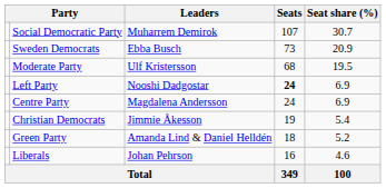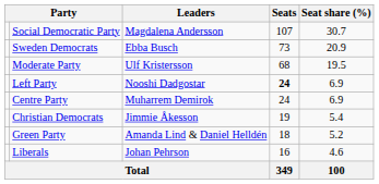 <table class="wikitable">
 <tr>
 <th colspan=2>Party</th>
 <th>Leaders</th>
 <th>Seats</th>
 <th>Seat share (%)</th>
 </tr>
 <tr>
 <td bgcolor=></td>
 <td><a href='#'>Social Democratic Party</a></td>
-<td><a href='#'>Muharrem Demirok</a></td>
+<td><a href='#'>Magdalena Andersson</a></td>
 <td style="text-align:center">107</td>
 <td style="text-align:center">30.7</td>
 </tr>
 <tr>
 <td bgcolor=></td>
 <td><a href='#'>Sweden Democrats</a></td>
 <td><a href='#'>Ebba Busch</a></td>
 <td style="text-align:center">73</td>
 <td style="text-align:center">20.9</td>
 </tr>
 <tr>
 <td bgcolor=></td>
 <td><a href='#'>Moderate Party</a></td>
 <td><a href='#'>Ulf Kristersson</a></td>
 <td style="text-align:center">68</td>
 <td style="text-align:center">19.5</td>
 </tr>
 <tr>
 <td bgcolor=></td>
 <td><a href='#'>Left Party</a></td>
 <td><a href='#'>Nooshi Dadgostar</a></td>
 <td style="text-align:center"><strong>24</strong></td>
 <td style="text-align:center">6.9</td>
 </tr>
 <tr>
 <td bgcolor=></td>
 <td><a href='#'>Centre Party</a></td>
-<td><a href='#'>Magdalena Andersson</a></td>
+<td><a href='#'>Muharrem Demirok</a></td>
 <td style="text-align:center">24</td>
 <td style="text-align:center">6.9</td>
 </tr>
 <tr>
 <td bgcolor=></td>
 <td><a href='#'>Christian Democrats</a></td>
 <td><a href='#'>Jimmie Åkesson</a></td>
 <td style="text-align:center">19</td>
 <td style="text-align:center">5.4</td>
 </tr>
 <tr>
 <td bgcolor=></td>
 <td><a href='#'>Green Party</a></td>
 <td><a href='#'>Amanda Lind</a> & <a href='#'>Daniel Helldén</a></td>
 <td style="text-align:center">18</td>
 <td style="text-align:center">5.2</td>
 </tr>
 <tr>
 <td bgcolor=></td>
 <td><a href='#'>Liberals</a></td>
 <td><a href='#'>Johan Pehrson</a></td>
 <td style="text-align:center">16</td>
 <td style="text-align:center">4.6</td>
 </tr>
 <tr>
 <th colspan="3">Total</th>
 <th>349</th>
 <th>100</th>
 </tr>
 </table>
